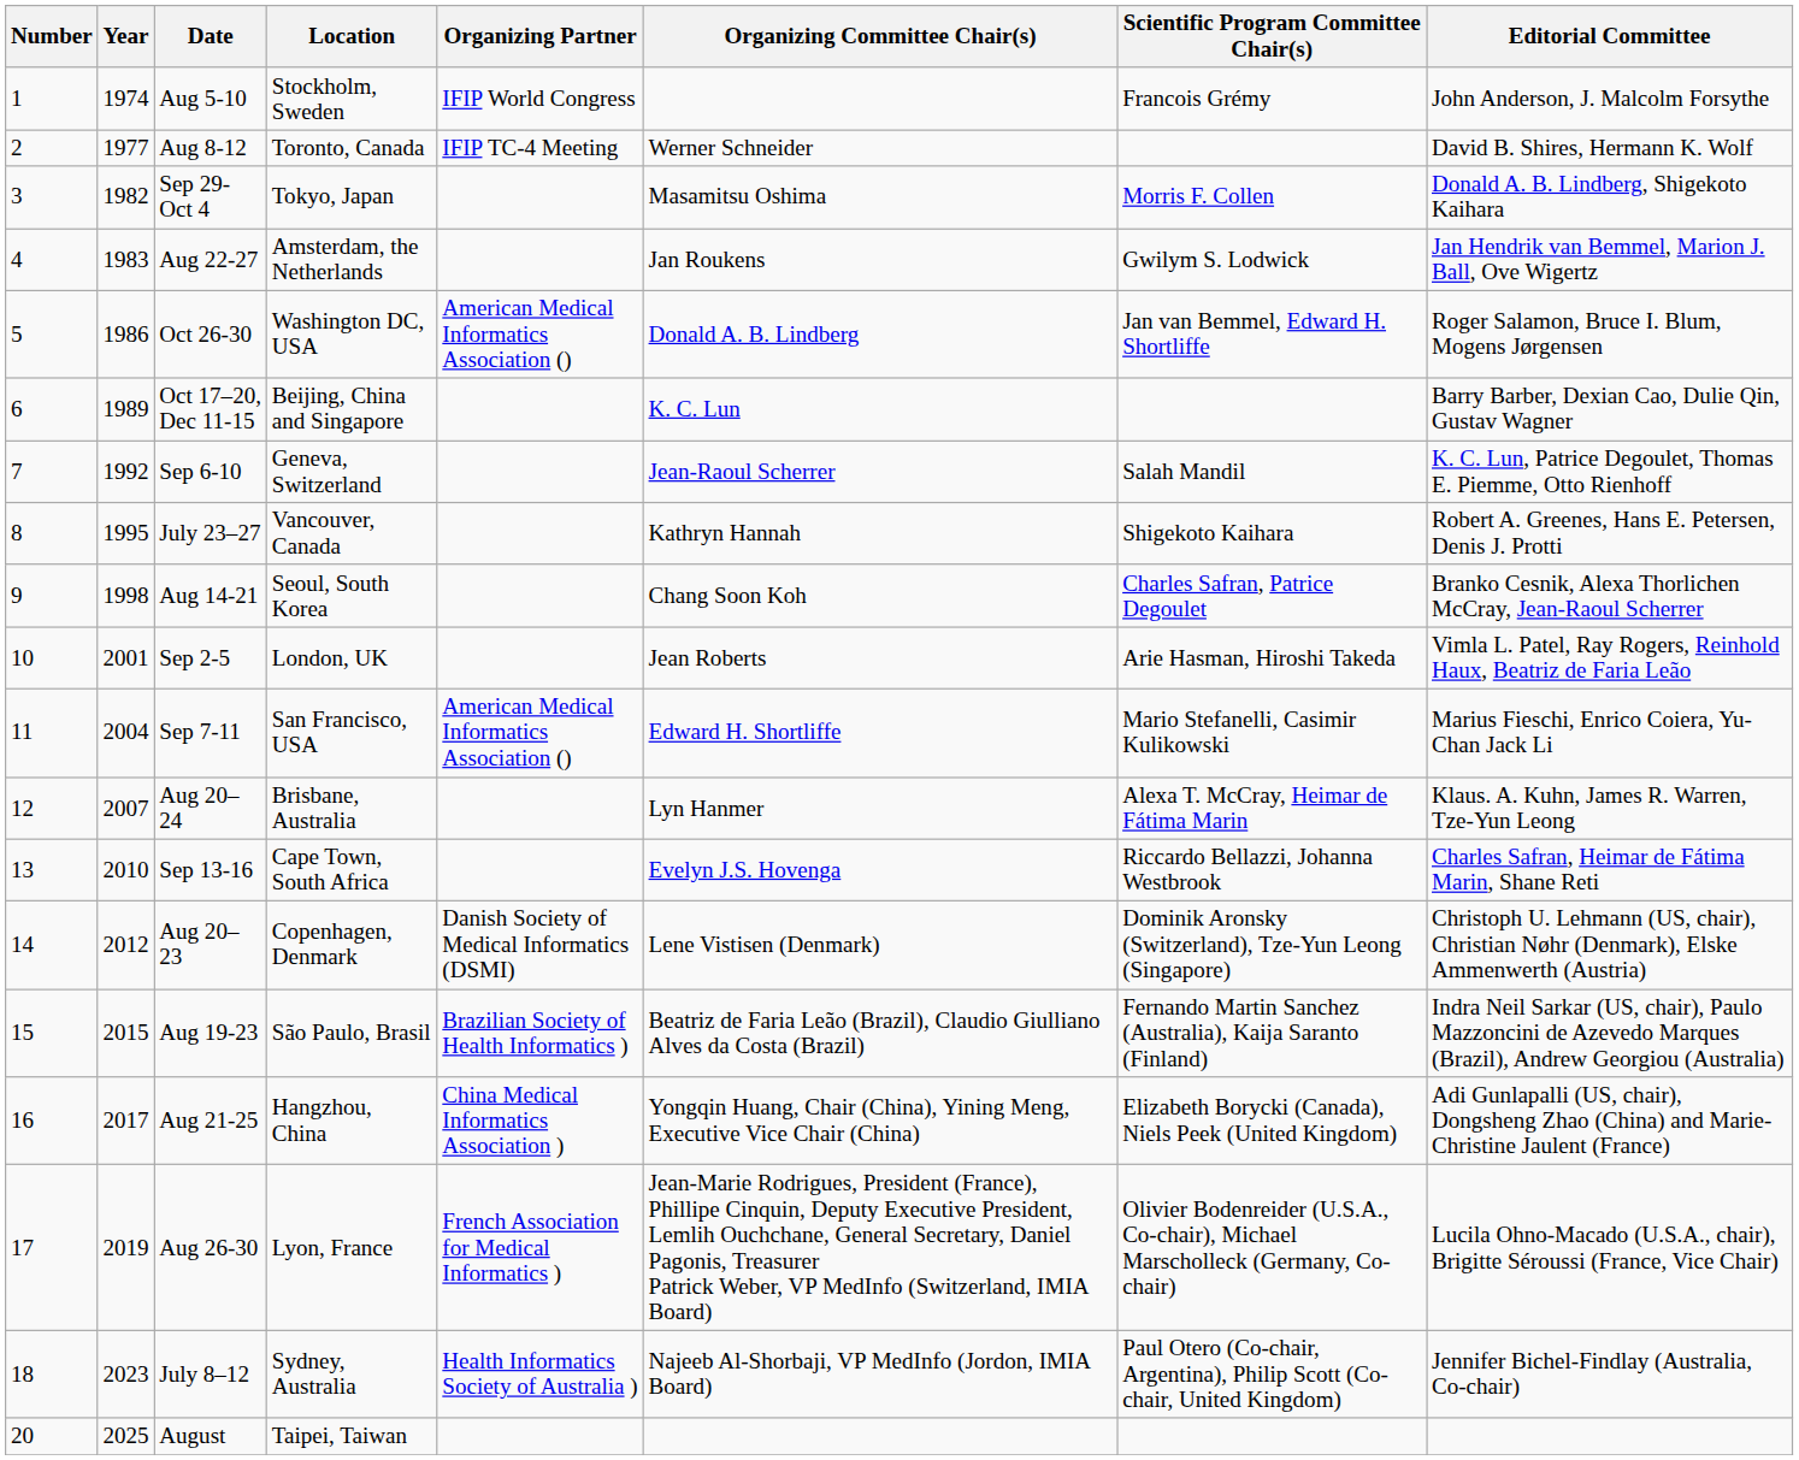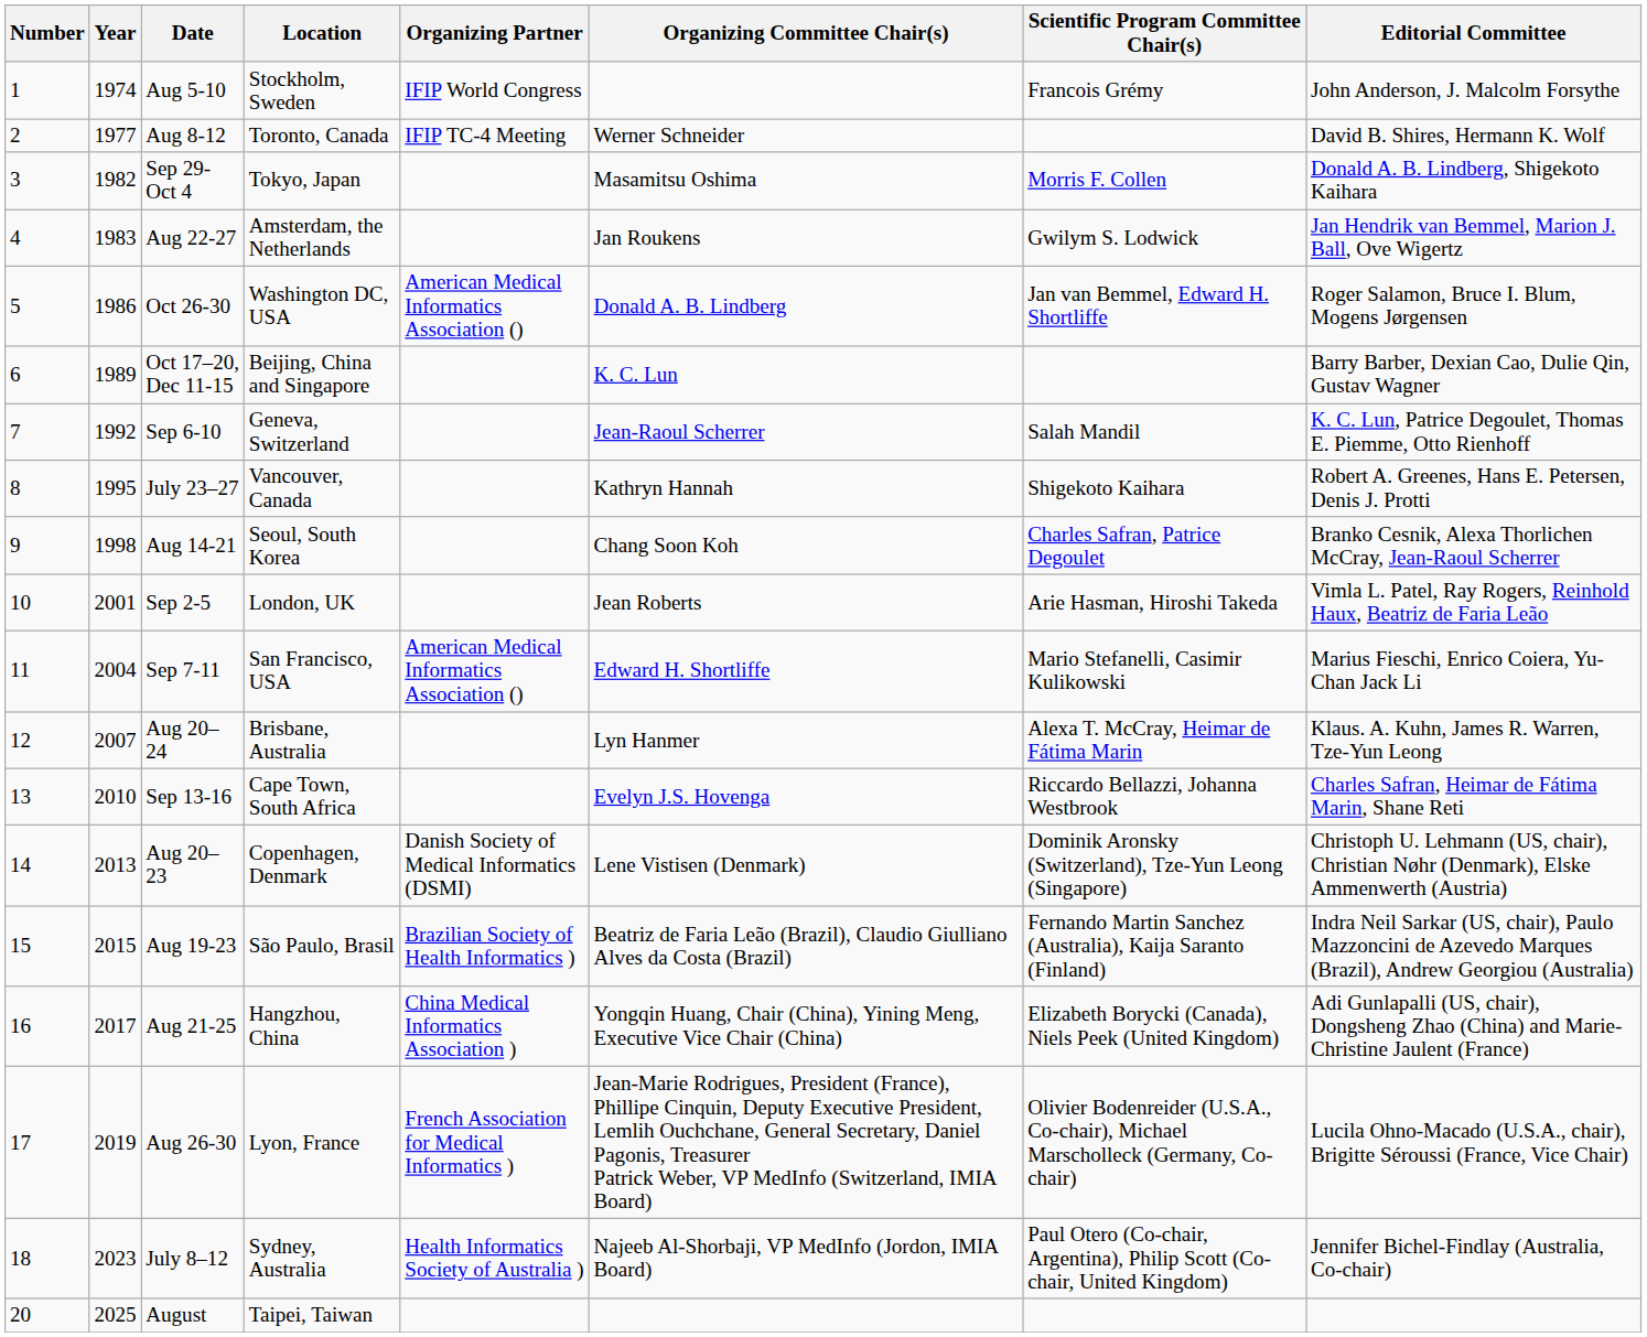 <table class="wikitable" border="1">
 <tr>
 <th>Number</th>
 <th>Year</th>
 <th>Date</th>
 <th>Location</th>
 <th>Organizing Partner</th>
 <th>Organizing Committee Chair(s)</th>
 <th>Scientific Program Committee Chair(s)</th>
 <th>Editorial Committee</th>
 </tr>
 <tr>
 <td>1</td>
 <td>1974</td>
 <td>Aug 5-10</td>
 <td>Stockholm, Sweden</td>
 <td><a href='#'>IFIP</a> World Congress</td>
 <td></td>
 <td>Francois Grémy</td>
 <td>John Anderson, J. Malcolm Forsythe</td>
 </tr>
 <tr>
 <td>2</td>
 <td>1977</td>
 <td>Aug 8-12</td>
 <td>Toronto, Canada</td>
 <td><a href='#'>IFIP</a> TC-4 Meeting</td>
 <td>Werner Schneider</td>
 <td></td>
 <td>David B. Shires, Hermann K. Wolf</td>
 </tr>
 <tr>
 <td>3</td>
 <td>1982</td>
 <td>Sep 29-Oct 4</td>
 <td>Tokyo, Japan</td>
 <td></td>
 <td>Masamitsu Oshima</td>
 <td><a href='#'>Morris F. Collen</a></td>
 <td><a href='#'>Donald A. B. Lindberg</a>, Shigekoto Kaihara</td>
 </tr>
 <tr>
 <td>4</td>
 <td>1983</td>
 <td>Aug 22-27</td>
 <td>Amsterdam, the Netherlands</td>
 <td></td>
 <td>Jan Roukens</td>
 <td>Gwilym S. Lodwick</td>
 <td><a href='#'>Jan Hendrik van Bemmel</a>, <a href='#'>Marion J. Ball</a>, Ove Wigertz</td>
 </tr>
 <tr>
 <td>5</td>
 <td>1986</td>
 <td>Oct 26-30</td>
 <td>Washington DC, USA</td>
 <td><a href='#'>American Medical Informatics Association</a> ()</td>
 <td><a href='#'>Donald A. B. Lindberg</a></td>
 <td>Jan van Bemmel, <a href='#'>Edward H. Shortliffe</a></td>
 <td>Roger Salamon, Bruce I. Blum, Mogens Jørgensen</td>
 </tr>
 <tr>
 <td>6</td>
 <td>1989</td>
 <td>Oct 17–20, Dec 11-15</td>
 <td>Beijing, China and Singapore</td>
 <td></td>
 <td><a href='#'>K. C. Lun</a></td>
 <td></td>
 <td>Barry Barber, Dexian Cao, Dulie Qin, Gustav Wagner</td>
 </tr>
 <tr>
 <td>7</td>
 <td>1992</td>
 <td>Sep 6-10</td>
 <td>Geneva, Switzerland</td>
 <td></td>
 <td><a href='#'>Jean-Raoul Scherrer</a></td>
 <td>Salah Mandil</td>
 <td><a href='#'>K. C. Lun</a>, Patrice Degoulet, Thomas E. Piemme, Otto Rienhoff</td>
 </tr>
 <tr>
 <td>8</td>
 <td>1995</td>
 <td>July 23–27</td>
 <td>Vancouver, Canada</td>
 <td></td>
 <td>Kathryn Hannah</td>
 <td>Shigekoto Kaihara</td>
 <td>Robert A. Greenes, Hans E. Petersen, Denis J. Protti</td>
 </tr>
 <tr>
 <td>9</td>
 <td>1998</td>
 <td>Aug 14-21</td>
 <td>Seoul, South Korea</td>
 <td></td>
 <td>Chang Soon Koh</td>
 <td><a href='#'>Charles Safran</a>, <a href='#'>Patrice Degoulet</a></td>
 <td>Branko Cesnik, Alexa Thorlichen McCray, <a href='#'>Jean-Raoul Scherrer</a></td>
 </tr>
 <tr>
 <td>10</td>
 <td>2001</td>
 <td>Sep 2-5</td>
 <td>London, UK</td>
 <td></td>
 <td>Jean Roberts</td>
 <td>Arie Hasman, Hiroshi Takeda</td>
 <td>Vimla L. Patel, Ray Rogers, <a href='#'>Reinhold Haux</a>, <a href='#'>Beatriz de Faria Leão</a></td>
 </tr>
 <tr>
 <td>11</td>
 <td>2004</td>
 <td>Sep 7-11</td>
 <td>San Francisco, USA</td>
 <td><a href='#'>American Medical Informatics Association</a>  ()</td>
 <td><a href='#'>Edward H. Shortliffe</a></td>
 <td>Mario Stefanelli, Casimir Kulikowski</td>
 <td>Marius Fieschi, Enrico Coiera, Yu-Chan Jack Li</td>
 </tr>
 <tr>
 <td>12</td>
 <td>2007</td>
 <td>Aug 20–24</td>
 <td>Brisbane, Australia</td>
 <td></td>
 <td>Lyn Hanmer</td>
 <td>Alexa T. McCray, <a href='#'>Heimar de Fátima Marin</a></td>
 <td>Klaus. A. Kuhn, James R. Warren, Tze-Yun Leong</td>
 </tr>
 <tr>
 <td>13</td>
 <td>2010</td>
 <td>Sep 13-16</td>
 <td>Cape Town, South Africa</td>
 <td></td>
 <td><a href='#'>Evelyn J.S. Hovenga</a></td>
 <td>Riccardo Bellazzi, Johanna Westbrook</td>
 <td><a href='#'>Charles Safran</a>, <a href='#'>Heimar de Fátima Marin</a>, Shane Reti</td>
 </tr>
 <tr>
 <td>14</td>
-<td>2012</td>
+<td>2013</td>
 <td>Aug 20–23</td>
 <td>Copenhagen, Denmark</td>
 <td>Danish Society of Medical Informatics  (DSMI)</td>
 <td>Lene Vistisen (Denmark)</td>
 <td>Dominik Aronsky (Switzerland), Tze‐Yun Leong (Singapore)</td>
 <td>Christoph U. Lehmann (US, chair), Christian Nøhr (Denmark), Elske Ammenwerth (Austria)</td>
 </tr>
 <tr>
 <td>15</td>
 <td>2015</td>
 <td>Aug 19-23</td>
 <td>São Paulo, Brasil</td>
 <td><a href='#'>Brazilian Society of Health Informatics</a> )</td>
 <td>Beatriz de Faria Leão (Brazil), Claudio Giulliano Alves da Costa (Brazil)</td>
 <td>Fernando Martin Sanchez (Australia), Kaija Saranto (Finland)</td>
 <td>Indra Neil Sarkar (US, chair), Paulo Mazzoncini de Azevedo Marques (Brazil), Andrew Georgiou (Australia)</td>
 </tr>
 <tr>
 <td>16</td>
 <td>2017</td>
 <td>Aug 21-25</td>
 <td>Hangzhou, China</td>
 <td><a href='#'>China Medical Informatics Association</a> )</td>
 <td>Yongqin Huang, Chair (China), Yining Meng, Executive Vice Chair (China)</td>
 <td>Elizabeth Borycki (Canada), Niels Peek (United Kingdom)</td>
 <td>Adi Gunlapalli (US, chair), Dongsheng Zhao (China) and Marie-Christine Jaulent (France)</td>
 </tr>
 <tr>
 <td>17</td>
 <td>2019</td>
 <td>Aug 26-30</td>
 <td>Lyon, France</td>
 <td><a href='#'>French Association for Medical Informatics</a> )</td>
 <td>Jean-Marie Rodrigues, President (France), Phillipe Cinquin, Deputy Executive President, Lemlih Ouchchane, General Secretary, Daniel Pagonis, Treasurer<br>Patrick Weber, VP MedInfo (Switzerland, IMIA Board)</td>
 <td>Olivier Bodenreider (U.S.A., Co-chair), Michael Marscholleck (Germany, Co-chair)</td>
 <td>Lucila Ohno-Macado (U.S.A., chair), Brigitte Séroussi (France, Vice Chair)</td>
 </tr>
 <tr>
 <td>18</td>
 <td>2023</td>
 <td>July 8–12</td>
 <td>Sydney, Australia</td>
 <td><a href='#'>Health Informatics Society of Australia</a> )</td>
 <td>Najeeb Al-Shorbaji, VP MedInfo (Jordon, IMIA Board)</td>
 <td>Paul Otero (Co-chair, Argentina), Philip Scott (Co-chair, United Kingdom)</td>
 <td>Jennifer Bichel-Findlay (Australia, Co-chair)</td>
 </tr>
 <tr>
 <td>20</td>
 <td>2025</td>
 <td>August</td>
 <td>Taipei, Taiwan</td>
 <td></td>
 <td></td>
 <td></td>
 <td></td>
 </tr>
 </table>
